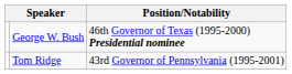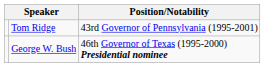 <table class="wikitable">
 <tr>
 <th colspan="2">Speaker</th>
 <th>Position/Notability</th>
 </tr>
 <tr>
 <td></td>
+<td><a href='#'>Tom Ridge</a></td>
+<td>43rd <a href='#'>Governor of Pennsylvania</a> (1995-2001)</td>
+</tr>
+<tr>
+<td></td>
 <td><a href='#'>George W. Bush</a></td>
 <td>46th <a href='#'>Governor of Texas</a> (1995-2000)<br><strong><em>Presidential nominee</em></strong></td>
 </tr>
-<tr>
-<td></td>
-<td><a href='#'>Tom Ridge</a></td>
-<td>43rd <a href='#'>Governor of Pennsylvania</a> (1995-2001)</td>
-</tr>
 </table>
